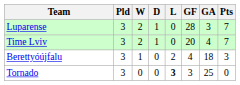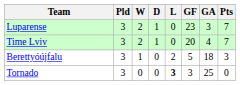 <table class="wikitable" style="text-align: center;">
 <tr>
 <th width="175">Team</th>
 <th width="20">Pld</th>
 <th width="20">W</th>
 <th width="20">D</th>
 <th width="20">L</th>
 <th width="20">GF</th>
 <th width="20">GA</th>
 <th width="20">Pts</th>
 </tr>
 <tr bgcolor="#ccffcc">
 <td align="left"> <a href='#'>Luparense</a></td>
 <td>3</td>
 <td>2</td>
 <td>1</td>
 <td>0</td>
-<td>28</td>
+<td>23</td>
 <td>3</td>
 <td>7</td>
 </tr>
 <tr bgcolor=ccffcc>
 <td align="left"> <a href='#'>Time Lviv</a></td>
 <td>3</td>
 <td>2</td>
 <td>1</td>
 <td>0</td>
 <td>20</td>
 <td>4</td>
 <td>7</td>
 </tr>
 <tr bgcolor=ffffff>
 <td align="left"> <a href='#'>Berettyóújfalu</a></td>
 <td>3</td>
 <td>1</td>
 <td>0</td>
 <td>2</td>
-<td>4</td>
+<td>5</td>
 <td>18</td>
 <td>3</td>
 </tr>
 <tr bgcolor=ffffff>
 <td align="left"> <a href='#'>Tornado</a></td>
 <td>3</td>
 <td>0</td>
 <td>0</td>
 <td><strong>3</strong></td>
 <td>3</td>
 <td>25</td>
 <td>0</td>
 </tr>
 </table>
